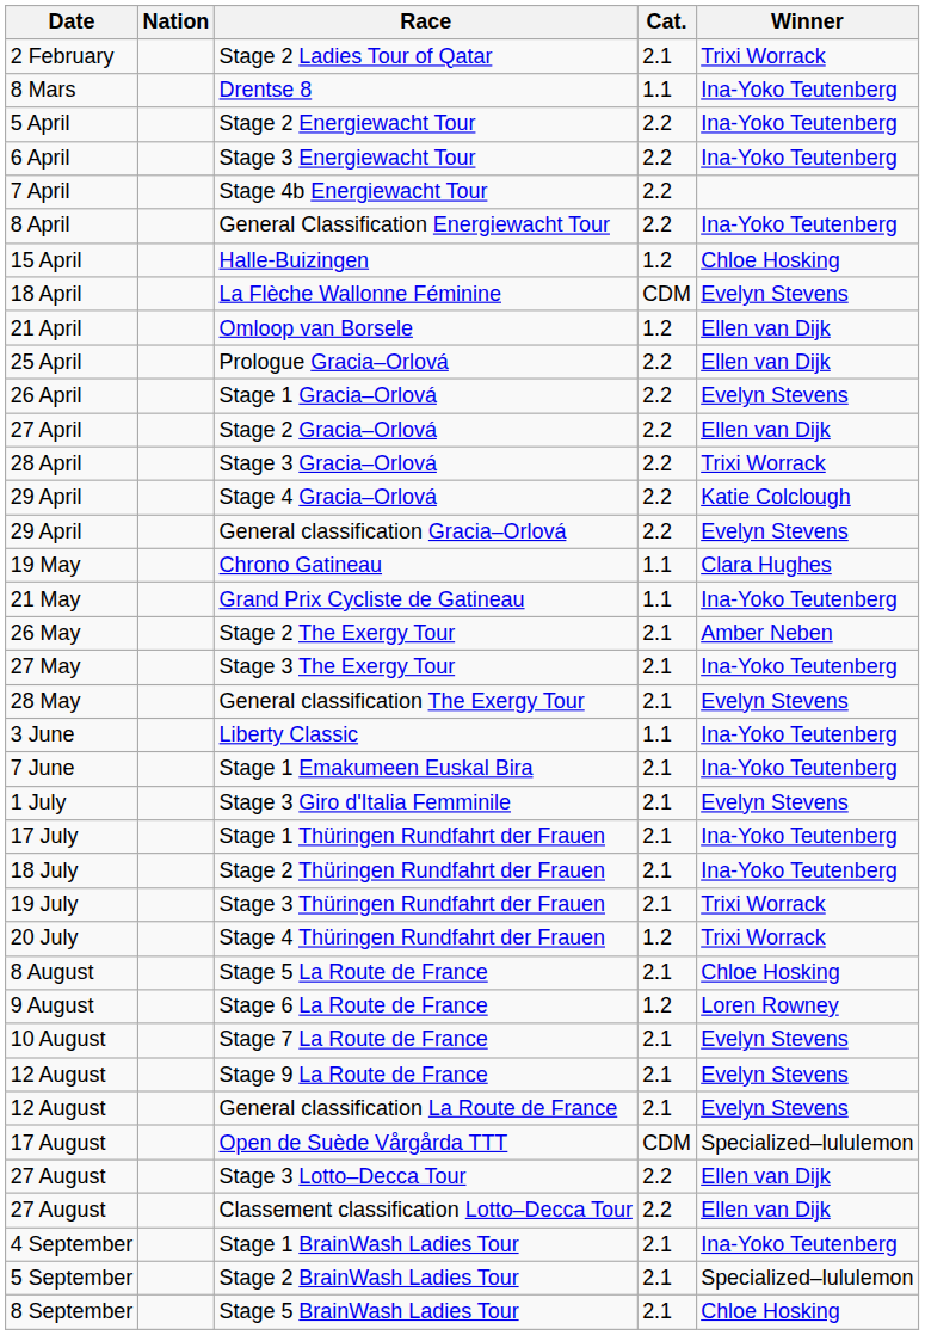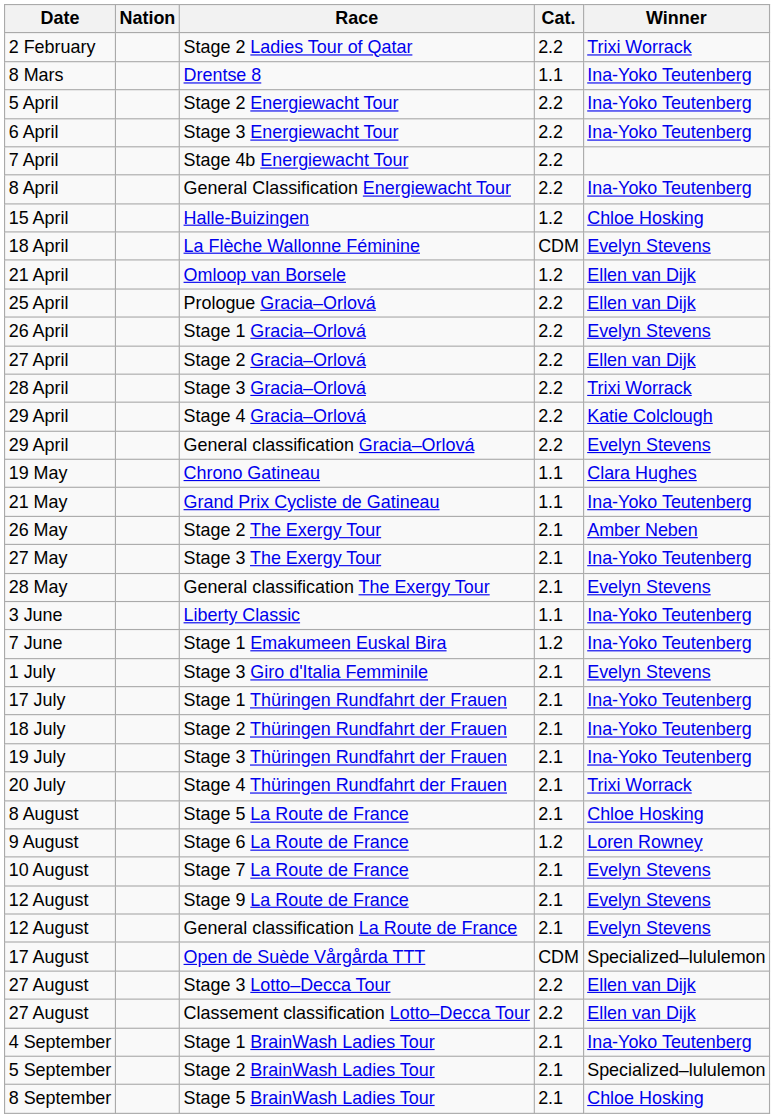 <table class="wikitable sortable">
 <tr>
 <th>Date</th>
 <th>Nation</th>
 <th>Race</th>
 <th>Cat.</th>
 <th>Winner</th>
 </tr>
 <tr>
 <td>2 February</td>
 <td></td>
 <td>Stage 2  <a href='#'>Ladies Tour of Qatar</a></td>
-<td>2.1</td>
+<td>2.2</td>
 <td> <a href='#'>Trixi Worrack</a></td>
 </tr>
 <tr>
 <td>8 Mars</td>
 <td></td>
 <td><a href='#'>Drentse 8</a></td>
 <td>1.1</td>
 <td> <a href='#'>Ina-Yoko Teutenberg</a></td>
 </tr>
 <tr>
 <td>5 April</td>
 <td></td>
 <td>Stage 2 <a href='#'>Energiewacht Tour</a></td>
 <td>2.2</td>
 <td> <a href='#'>Ina-Yoko Teutenberg</a></td>
 </tr>
 <tr>
 <td>6 April</td>
 <td></td>
 <td>Stage 3 <a href='#'>Energiewacht Tour</a></td>
 <td>2.2</td>
 <td> <a href='#'>Ina-Yoko Teutenberg</a></td>
 </tr>
 <tr>
 <td>7 April</td>
 <td></td>
 <td>Stage 4b <a href='#'>Energiewacht Tour</a></td>
 <td>2.2</td>
 <td></td>
 </tr>
 <tr>
 <td>8 April</td>
 <td></td>
 <td>General Classification <a href='#'>Energiewacht Tour</a></td>
 <td>2.2</td>
 <td> <a href='#'>Ina-Yoko Teutenberg</a></td>
 </tr>
 <tr>
 <td>15 April</td>
 <td></td>
 <td><a href='#'>Halle-Buizingen</a></td>
 <td>1.2</td>
 <td> <a href='#'>Chloe Hosking</a></td>
 </tr>
 <tr>
 <td>18 April</td>
 <td></td>
 <td><a href='#'>La Flèche Wallonne Féminine</a></td>
 <td>CDM</td>
 <td> <a href='#'>Evelyn Stevens</a></td>
 </tr>
 <tr>
 <td>21 April</td>
 <td></td>
 <td><a href='#'>Omloop van Borsele</a></td>
 <td>1.2</td>
 <td> <a href='#'>Ellen van Dijk</a></td>
 </tr>
 <tr>
 <td>25 April</td>
 <td></td>
 <td>Prologue <a href='#'>Gracia–Orlová</a></td>
 <td>2.2</td>
 <td> <a href='#'>Ellen van Dijk</a></td>
 </tr>
 <tr>
 <td>26 April</td>
 <td></td>
 <td>Stage 1 <a href='#'>Gracia–Orlová</a></td>
 <td>2.2</td>
 <td> <a href='#'>Evelyn Stevens</a></td>
 </tr>
 <tr>
 <td>27 April</td>
 <td></td>
 <td>Stage 2 <a href='#'>Gracia–Orlová</a></td>
 <td>2.2</td>
 <td> <a href='#'>Ellen van Dijk</a></td>
 </tr>
 <tr>
 <td>28 April</td>
 <td></td>
 <td>Stage 3 <a href='#'>Gracia–Orlová</a></td>
 <td>2.2</td>
 <td> <a href='#'>Trixi Worrack</a></td>
 </tr>
 <tr>
 <td>29 April</td>
 <td></td>
 <td>Stage 4 <a href='#'>Gracia–Orlová</a></td>
 <td>2.2</td>
 <td> <a href='#'>Katie Colclough</a></td>
 </tr>
 <tr>
 <td>29 April</td>
 <td></td>
 <td>General classification <a href='#'>Gracia–Orlová</a></td>
 <td>2.2</td>
 <td> <a href='#'>Evelyn Stevens</a></td>
 </tr>
 <tr>
 <td>19 May</td>
 <td></td>
 <td><a href='#'>Chrono Gatineau</a></td>
 <td>1.1</td>
 <td> <a href='#'>Clara Hughes</a></td>
 </tr>
 <tr>
 <td>21 May</td>
 <td></td>
 <td><a href='#'>Grand Prix Cycliste de Gatineau</a></td>
 <td>1.1</td>
 <td> <a href='#'>Ina-Yoko Teutenberg</a></td>
 </tr>
 <tr>
 <td>26 May</td>
 <td></td>
 <td>Stage 2 <a href='#'>The Exergy Tour</a></td>
 <td>2.1</td>
 <td> <a href='#'>Amber Neben</a></td>
 </tr>
 <tr>
 <td>27 May</td>
 <td></td>
 <td>Stage 3 <a href='#'>The Exergy Tour</a></td>
 <td>2.1</td>
 <td> <a href='#'>Ina-Yoko Teutenberg</a></td>
 </tr>
 <tr>
 <td>28 May</td>
 <td></td>
 <td>General classification <a href='#'>The Exergy Tour</a></td>
 <td>2.1</td>
 <td> <a href='#'>Evelyn Stevens</a></td>
 </tr>
 <tr>
 <td>3 June</td>
 <td></td>
 <td><a href='#'>Liberty Classic</a></td>
 <td>1.1</td>
 <td> <a href='#'>Ina-Yoko Teutenberg</a></td>
 </tr>
 <tr>
 <td>7 June</td>
 <td></td>
 <td>Stage 1 <a href='#'>Emakumeen Euskal Bira</a></td>
-<td>2.1</td>
+<td>1.2</td>
 <td> <a href='#'>Ina-Yoko Teutenberg</a></td>
 </tr>
 <tr>
 <td>1 July</td>
 <td></td>
 <td>Stage 3 <a href='#'>Giro d'Italia Femminile</a></td>
 <td>2.1</td>
 <td> <a href='#'>Evelyn Stevens</a></td>
 </tr>
 <tr>
 <td>17 July</td>
 <td></td>
 <td>Stage 1 <a href='#'>Thüringen Rundfahrt der Frauen</a></td>
 <td>2.1</td>
 <td> <a href='#'>Ina-Yoko Teutenberg</a></td>
 </tr>
 <tr>
 <td>18 July</td>
 <td></td>
 <td>Stage 2 <a href='#'>Thüringen Rundfahrt der Frauen</a></td>
 <td>2.1</td>
 <td> <a href='#'>Ina-Yoko Teutenberg</a></td>
 </tr>
 <tr>
 <td>19 July</td>
 <td></td>
 <td>Stage 3 <a href='#'>Thüringen Rundfahrt der Frauen</a></td>
 <td>2.1</td>
-<td> <a href='#'>Trixi Worrack</a></td>
+<td> <a href='#'>Ina-Yoko Teutenberg</a></td>
 </tr>
 <tr>
 <td>20 July</td>
 <td></td>
 <td>Stage 4 <a href='#'>Thüringen Rundfahrt der Frauen</a></td>
-<td>1.2</td>
+<td>2.1</td>
 <td> <a href='#'>Trixi Worrack</a></td>
 </tr>
 <tr>
 <td>8 August</td>
 <td></td>
 <td>Stage 5 <a href='#'>La Route de France</a></td>
 <td>2.1</td>
 <td> <a href='#'>Chloe Hosking</a></td>
 </tr>
 <tr>
 <td>9 August</td>
 <td></td>
 <td>Stage 6 <a href='#'>La Route de France</a></td>
 <td>1.2</td>
 <td> <a href='#'>Loren Rowney</a></td>
 </tr>
 <tr>
 <td>10 August</td>
 <td></td>
 <td>Stage 7 <a href='#'>La Route de France</a></td>
 <td>2.1</td>
 <td> <a href='#'>Evelyn Stevens</a></td>
 </tr>
 <tr>
 <td>12 August</td>
 <td></td>
 <td>Stage 9 <a href='#'>La Route de France</a></td>
 <td>2.1</td>
 <td>  <a href='#'>Evelyn Stevens</a></td>
 </tr>
 <tr>
 <td>12 August</td>
 <td></td>
 <td>General classification <a href='#'>La Route de France</a></td>
 <td>2.1</td>
 <td> <a href='#'>Evelyn Stevens</a></td>
 </tr>
 <tr>
 <td>17 August</td>
 <td></td>
 <td><a href='#'>Open de Suède Vårgårda TTT</a></td>
 <td>CDM</td>
 <td>Specialized–lululemon</td>
 </tr>
 <tr>
 <td>27 August</td>
 <td></td>
 <td>Stage 3 <a href='#'>Lotto–Decca Tour</a></td>
 <td>2.2</td>
 <td> <a href='#'>Ellen van Dijk</a></td>
 </tr>
 <tr>
 <td>27 August</td>
 <td></td>
 <td>Classement classification <a href='#'>Lotto–Decca Tour</a></td>
 <td>2.2</td>
 <td> <a href='#'>Ellen van Dijk</a></td>
 </tr>
 <tr>
 <td>4 September</td>
 <td></td>
 <td>Stage 1 <a href='#'>BrainWash Ladies Tour</a></td>
 <td>2.1</td>
 <td> <a href='#'>Ina-Yoko Teutenberg</a></td>
 </tr>
 <tr>
 <td>5 September</td>
 <td></td>
 <td>Stage 2 <a href='#'>BrainWash Ladies Tour</a></td>
 <td>2.1</td>
 <td>Specialized–lululemon</td>
 </tr>
 <tr>
 <td>8 September</td>
 <td></td>
 <td>Stage 5 <a href='#'>BrainWash Ladies Tour</a></td>
 <td>2.1</td>
 <td> <a href='#'>Chloe Hosking</a></td>
 </tr>
 </table>
